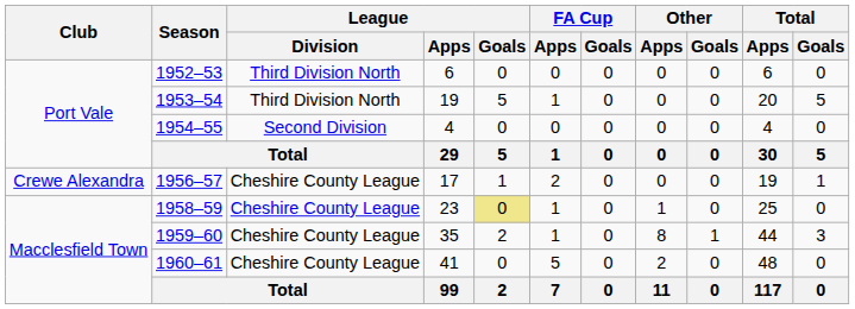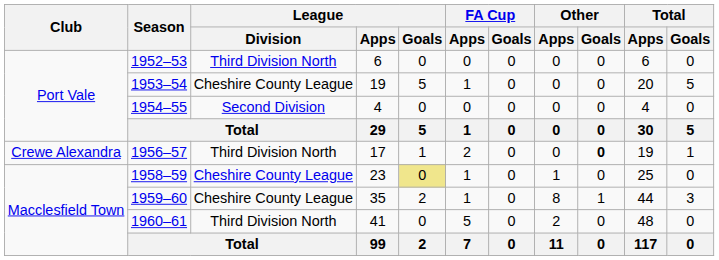 <table class="wikitable" style="text-align:center">
 <tr>
 <th rowspan="2">Club</th>
 <th rowspan="2">Season</th>
 <th colspan="3">League</th>
 <th colspan="2"><a href='#'>FA Cup</a></th>
 <th colspan="2">Other</th>
 <th colspan="2">Total</th>
 </tr>
 <tr>
 <th>Division</th>
 <th>Apps</th>
 <th>Goals</th>
 <th>Apps</th>
 <th>Goals</th>
 <th>Apps</th>
 <th>Goals</th>
 <th>Apps</th>
 <th>Goals</th>
 </tr>
 <tr>
 <td rowspan="4"><a href='#'>Port Vale</a></td>
 <td><a href='#'>1952–53</a></td>
 <td><a href='#'>Third Division North</a></td>
 <td>6</td>
 <td>0</td>
 <td>0</td>
 <td>0</td>
 <td>0</td>
 <td>0</td>
 <td>6</td>
 <td>0</td>
 </tr>
 <tr>
 <td><a href='#'>1953–54</a></td>
-<td>Third Division North</td>
+<td>Cheshire County League</td>
 <td>19</td>
 <td>5</td>
 <td>1</td>
 <td>0</td>
 <td>0</td>
 <td>0</td>
 <td>20</td>
 <td>5</td>
 </tr>
 <tr>
 <td><a href='#'>1954–55</a></td>
 <td><a href='#'>Second Division</a></td>
 <td>4</td>
 <td>0</td>
 <td>0</td>
 <td>0</td>
 <td>0</td>
 <td>0</td>
 <td>4</td>
 <td>0</td>
 </tr>
 <tr>
 <th colspan="2">Total</th>
 <th>29</th>
 <th>5</th>
 <th>1</th>
 <th>0</th>
 <th>0</th>
 <th>0</th>
 <th>30</th>
 <th>5</th>
 </tr>
 <tr>
 <td><a href='#'>Crewe Alexandra</a></td>
 <td><a href='#'>1956–57</a></td>
-<td>Cheshire County League</td>
+<td>Third Division North</td>
 <td>17</td>
 <td>1</td>
 <td>2</td>
 <td>0</td>
 <td>0</td>
-<td>0</td>
+<td><strong>0</strong></td>
 <td>19</td>
 <td>1</td>
 </tr>
 <tr>
 <td rowspan="4"><a href='#'>Macclesfield Town</a></td>
 <td><a href='#'>1958–59</a></td>
 <td><a href='#'>Cheshire County League</a></td>
 <td>23</td>
 <td style="background: khaki;">0</td>
 <td>1</td>
 <td>0</td>
 <td>1</td>
 <td>0</td>
 <td>25</td>
 <td>0</td>
 </tr>
 <tr>
 <td><a href='#'>1959–60</a></td>
 <td>Cheshire County League</td>
 <td>35</td>
 <td>2</td>
 <td>1</td>
 <td>0</td>
 <td>8</td>
 <td>1</td>
 <td>44</td>
 <td>3</td>
 </tr>
 <tr>
 <td><a href='#'>1960–61</a></td>
-<td>Cheshire County League</td>
+<td>Third Division North</td>
 <td>41</td>
 <td>0</td>
 <td>5</td>
 <td>0</td>
 <td>2</td>
 <td>0</td>
 <td>48</td>
 <td>0</td>
 </tr>
 <tr>
 <th colspan="2">Total</th>
 <th>99</th>
 <th>2</th>
 <th>7</th>
 <th>0</th>
 <th>11</th>
 <th>0</th>
 <th>117</th>
 <th>0</th>
 </tr>
 </table>
